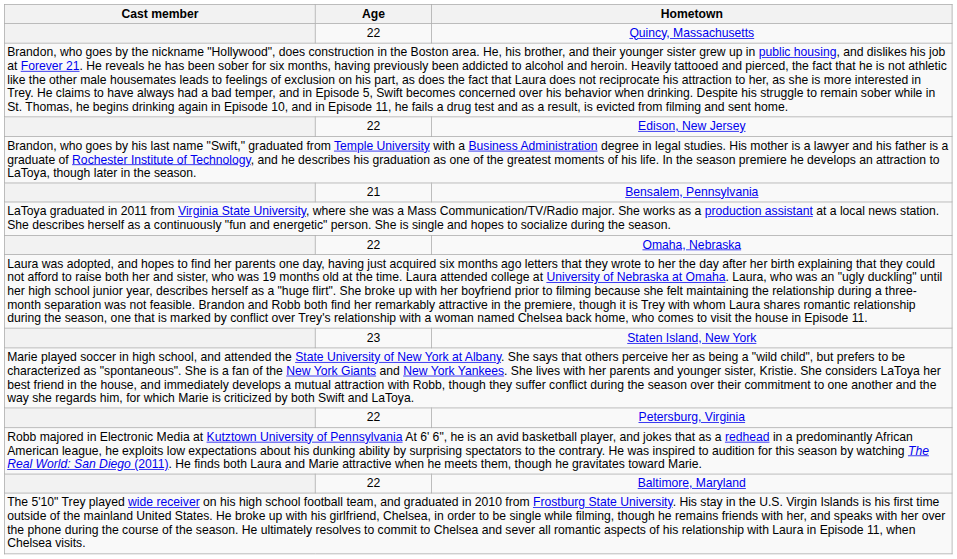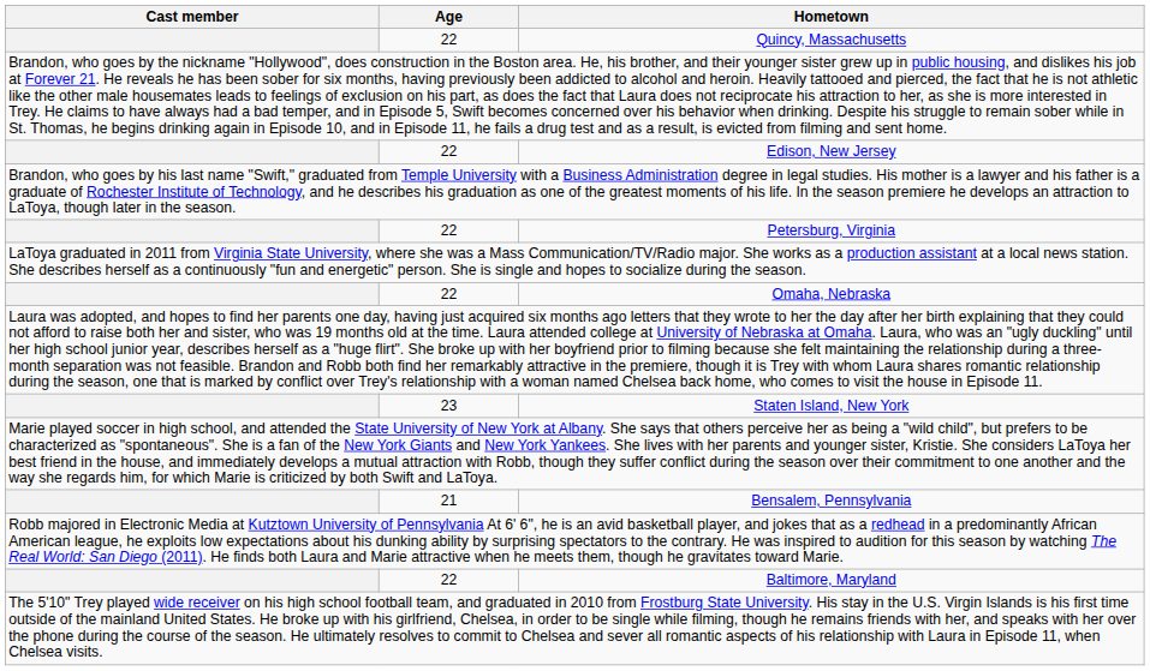 <table class="wikitable sortable" style="text-align:center;">
 <tr>
 <th scope="col">Cast member</th>
 <th scope="col">Age</th>
 <th scope="col">Hometown</th>
 </tr>
 <tr>
 <th scope="row"></th>
 <td>22</td>
 <td><a href='#'>Quincy, Massachusetts</a></td>
 </tr>
 <tr class="expand-child">
 <td colspan="3" align="left">Brandon, who goes by the nickname "Hollywood", does construction in the Boston area. He, his brother, and their younger sister grew up in <a href='#'>public housing</a>, and dislikes his job at <a href='#'>Forever 21</a>. He reveals he has been sober for six months, having previously been addicted to alcohol and heroin. Heavily tattooed and pierced, the fact that he is not athletic like the other male housemates leads to feelings of exclusion on his part, as does the fact that Laura does not reciprocate his attraction to her, as she is more interested in Trey. He claims to have always had a bad temper, and in Episode 5, Swift becomes concerned over his behavior when drinking. Despite his struggle to remain sober while in St. Thomas, he begins drinking again in Episode 10, and in Episode 11, he fails a drug test and as a result, is evicted from filming and sent home.</td>
 </tr>
 <tr>
 <th scope="row"></th>
 <td>22</td>
 <td><a href='#'>Edison, New Jersey</a></td>
 </tr>
 <tr class="expand-child">
 <td colspan="3" align="left">Brandon, who goes by his last name "Swift," graduated from <a href='#'>Temple University</a> with a <a href='#'>Business Administration</a> degree in legal studies. His mother is a lawyer and his father is a graduate of <a href='#'>Rochester Institute of Technology</a>, and he describes his graduation as one of the greatest moments of his life. In the season premiere he develops an attraction to LaToya, though later in the season.</td>
 </tr>
 <tr>
 <th scope="row"></th>
-<td>21</td>
-<td><a href='#'>Bensalem, Pennsylvania</a></td>
+<td>22</td>
+<td><a href='#'>Petersburg, Virginia</a></td>
 </tr>
 <tr class="expand-child">
 <td colspan="3" align="left">LaToya graduated in 2011 from <a href='#'>Virginia State University</a>, where she was a Mass Communication/TV/Radio major. She works as a <a href='#'>production assistant</a> at a local news station. She describes herself as a continuously "fun and energetic" person. She is single and hopes to socialize during the season.</td>
 </tr>
 <tr>
 <th scope="row"></th>
 <td>22</td>
 <td><a href='#'>Omaha, Nebraska</a></td>
 </tr>
 <tr class="expand-child">
 <td colspan="3" align="left">Laura was adopted, and hopes to find her parents one day, having just acquired six months ago letters that they wrote to her the day after her birth explaining that they could not afford to raise both her and sister, who was 19 months old at the time. Laura attended college at <a href='#'>University of Nebraska at Omaha</a>. Laura, who was an "ugly duckling" until her high school junior year, describes herself as a "huge flirt". She broke up with her boyfriend prior to filming because she felt maintaining the relationship during a three-month separation was not feasible. Brandon and Robb both find her remarkably attractive in the premiere, though it is Trey with whom Laura shares romantic relationship during the season, one that is marked by conflict over Trey's relationship with a woman named Chelsea back home, who comes to visit the house in Episode 11.</td>
 </tr>
 <tr>
 <th scope="row"></th>
 <td>23</td>
 <td><a href='#'>Staten Island, New York</a></td>
 </tr>
 <tr class="expand-child">
 <td colspan="3" align="left">Marie played soccer in high school, and attended the <a href='#'>State University of New York at Albany</a>. She says that others perceive her as being a "wild child", but prefers to be characterized as "spontaneous". She is a fan of the <a href='#'>New York Giants</a> and <a href='#'>New York Yankees</a>. She lives with her parents and younger sister, Kristie. She considers LaToya her best friend in the house, and immediately develops a mutual attraction with Robb, though they suffer conflict during the season over their commitment to one another and the way she regards him, for which Marie is criticized by both Swift and LaToya.</td>
 </tr>
 <tr>
 <th scope="row"></th>
-<td>22</td>
-<td><a href='#'>Petersburg, Virginia</a></td>
+<td>21</td>
+<td><a href='#'>Bensalem, Pennsylvania</a></td>
 </tr>
 <tr class="expand-child">
 <td colspan="3" align="left">Robb majored in Electronic Media at <a href='#'>Kutztown University of Pennsylvania</a> At 6' 6", he is an avid basketball player, and jokes that as a <a href='#'>redhead</a> in a predominantly African American league, he exploits low expectations about his dunking ability by surprising spectators to the contrary. He was inspired to audition for this season by watching <a href='#'><em>The Real World: San Diego</em> (2011)</a>. He finds both Laura and Marie attractive when he meets them, though he gravitates toward Marie.</td>
 </tr>
 <tr>
 <th scope="row"></th>
 <td>22</td>
 <td><a href='#'>Baltimore, Maryland</a></td>
 </tr>
 <tr class="expand-child">
 <td colspan="3" align="left">The 5'10" Trey played <a href='#'>wide receiver</a> on his high school football team, and graduated in 2010 from <a href='#'>Frostburg State University</a>. His stay in the U.S. Virgin Islands is his first time outside of the mainland United States. He broke up with his girlfriend, Chelsea, in order to be single while filming, though he remains friends with her, and speaks with her over the phone during the course of the season. He ultimately resolves to commit to Chelsea and sever all romantic aspects of his relationship with Laura in Episode 11, when Chelsea visits.</td>
 </tr>
 </table>
